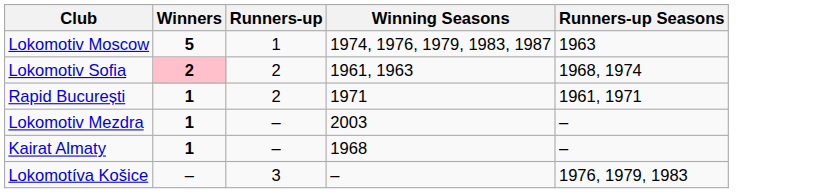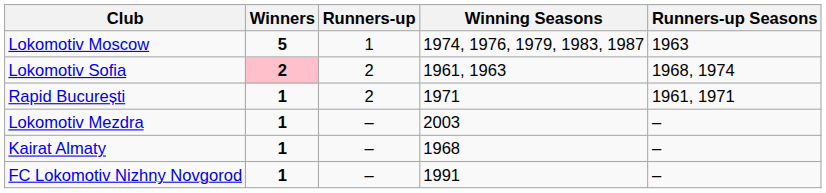 <table class="wikitable" style="font-size:95%; text-align: left;">
 <tr>
 <th>Club</th>
 <th>Winners</th>
 <th>Runners-up</th>
 <th>Winning Seasons</th>
 <th>Runners-up Seasons</th>
 </tr>
 <tr>
 <td> <a href='#'>Lokomotiv Moscow</a></td>
 <td style="text-align:center;"><strong>5</strong></td>
 <td style="text-align:center;">1</td>
 <td>1974, 1976, 1979, 1983, 1987</td>
 <td>1963</td>
 </tr>
 <tr>
 <td> <a href='#'>Lokomotiv Sofia</a></td>
 <td style="background: pink; text-align:center;"><strong>2</strong></td>
 <td style="text-align:center;">2</td>
 <td>1961, 1963</td>
 <td>1968, 1974</td>
 </tr>
 <tr>
 <td> <a href='#'>Rapid București</a></td>
 <td style="text-align:center;"><strong>1</strong></td>
 <td style="text-align:center;">2</td>
 <td>1971</td>
 <td>1961, 1971</td>
 </tr>
 <tr>
 <td> <a href='#'>Lokomotiv Mezdra</a></td>
 <td style="text-align:center;"><strong>1</strong></td>
 <td style="text-align:center;">–</td>
 <td>2003</td>
 <td>–</td>
 </tr>
 <tr>
 <td> <a href='#'>Kairat Almaty</a></td>
 <td style="text-align:center;"><strong>1</strong></td>
 <td style="text-align:center;">–</td>
 <td>1968</td>
 <td>–</td>
 </tr>
 <tr>
-<td> <a href='#'>Lokomotíva Košice</a></td>
+<td> <a href='#'>FC Lokomotiv Nizhny Novgorod</a></td>
+<td style="text-align:center;"><strong>1</strong></td>
 <td style="text-align:center;">–</td>
-<td style="text-align:center;">3</td>
+<td>1991</td>
 <td>–</td>
-<td>1976, 1979, 1983</td>
 </tr>
 </table>
